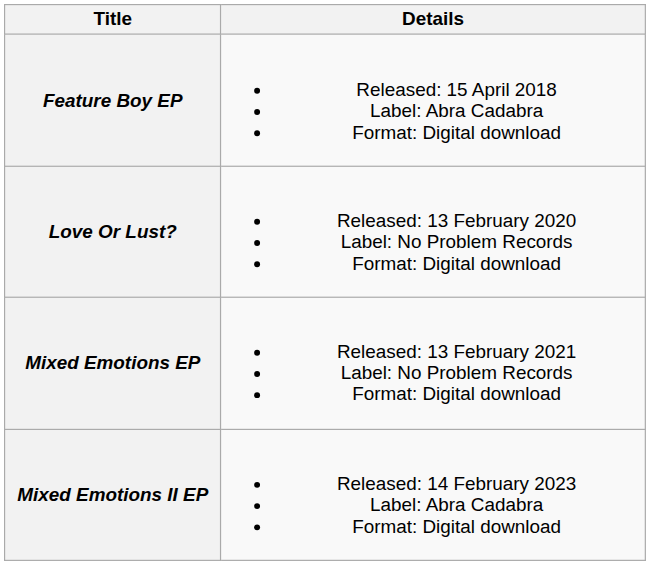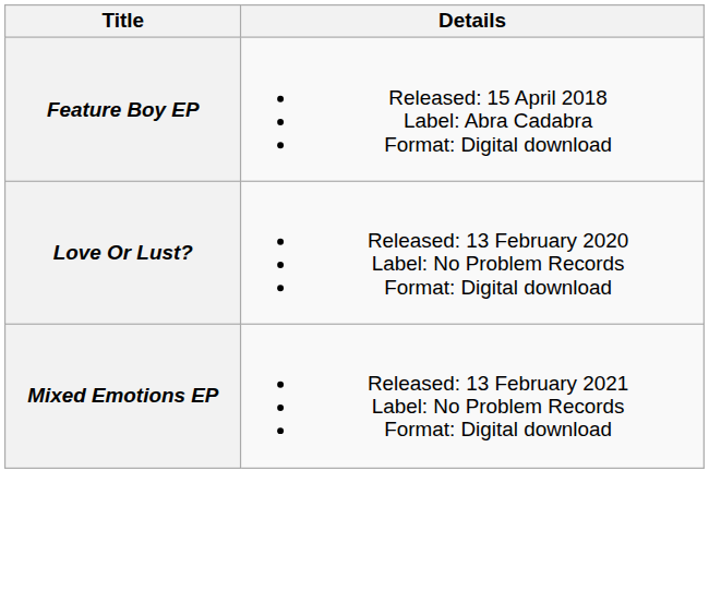 <table class="wikitable plainrowheaders" style="text-align:center;">
 <tr>
 <th scope="col" style="width:11em;">Title</th>
 <th scope="col" style="width:22em;">Details</th>
 </tr>
 <tr>
 <th scope="row"><em>Feature Boy EP</em></th>
 <td><br><ul><li>Released: 15 April 2018</li><li>Label: Abra Cadabra</li><li>Format: Digital download</li></ul></td>
 </tr>
 <tr>
 <th scope="row"><em>Love Or Lust?</em></th>
 <td><br><ul><li>Released: 13 February 2020</li><li>Label: No Problem Records</li><li>Format: Digital download</li></ul></td>
 </tr>
 <tr>
 <th scope="row"><em>Mixed Emotions EP</em></th>
 <td><br><ul><li>Released: 13 February 2021</li><li>Label: No Problem Records</li><li>Format: Digital download</li></ul></td>
 </tr>
-<tr>
-<th scope="row"><em>Mixed Emotions II EP</em></th>
-<td><br><ul><li>Released: 14 February 2023</li><li>Label: Abra Cadabra</li><li>Format: Digital download</li></ul></td>
-</tr>
 </table>
